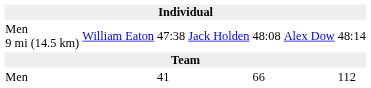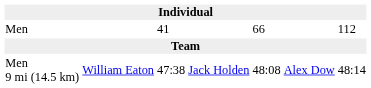 <table>
 <tr>
 <td colspan=7 bgcolor=#eeeeee style=text-align:center;><strong>Individual</strong></td>
+</tr>
+<tr>
+<td>Men</td>
+<td></td>
+<td>41</td>
+<td></td>
+<td>66</td>
+<td></td>
+<td>112</td>
+</tr>
+<tr>
+<td colspan=7 bgcolor=#eeeeee style=text-align:center;><strong>Team</strong></td>
 </tr>
 <tr>
 <td>Men<br>9 mi (14.5 km)</td>
 <td><a href='#'>William Eaton</a><br></td>
 <td>47:38</td>
 <td><a href='#'>Jack Holden</a><br></td>
 <td>48:08</td>
 <td><a href='#'>Alex Dow</a><br></td>
 <td>48:14</td>
 </tr>
-<tr>
-<td colspan=7 bgcolor=#eeeeee style=text-align:center;><strong>Team</strong></td>
-</tr>
-<tr>
-<td>Men</td>
-<td></td>
-<td>41</td>
-<td></td>
-<td>66</td>
-<td></td>
-<td>112</td>
-</tr>
 </table>
